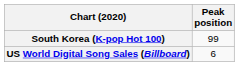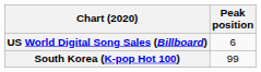 <table class="wikitable sortable plainrowheaders" style="text-align:center">
 <tr>
 <th scope="col">Chart (2020)</th>
 <th scope="col">Peak<br>position</th>
 </tr>
 <tr>
+<th scope="row">US <a href='#'>World Digital Song Sales</a> (<em><a href='#'>Billboard</a></em>)</th>
+<td>6</td>
+</tr>
+<tr>
 <th scope="row">South Korea (<a href='#'>K-pop Hot 100</a>)</th>
 <td>99</td>
 </tr>
-<tr>
-<th scope="row">US <a href='#'>World Digital Song Sales</a> (<em><a href='#'>Billboard</a></em>)</th>
-<td>6</td>
-</tr>
 </table>
